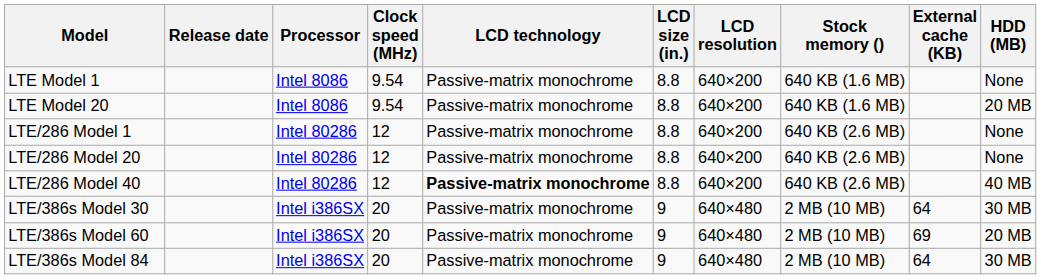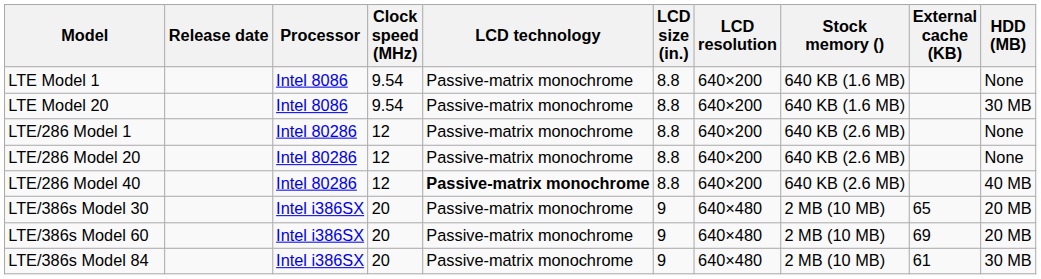 <table class="wikitable sortable">
 <tr>
 <th scope="col" style="min-width: 150px">Model</th>
 <th>Release date</th>
 <th>Processor</th>
 <th>Clock<br>speed<br>(MHz)</th>
 <th>LCD technology</th>
 <th>LCD <br>size<br>(in.)</th>
 <th>LCD <br>resolution</th>
 <th>Stock<br>memory ()</th>
 <th>External<br>cache<br>(KB)</th>
 <th>HDD<br>(MB)</th>
 </tr>
 <tr>
 <td>LTE Model 1</td>
 <td></td>
 <td><a href='#'>Intel 8086</a></td>
 <td>9.54</td>
 <td>Passive-matrix monochrome</td>
 <td>8.8</td>
 <td>640×200</td>
 <td>640 KB (1.6 MB)</td>
 <td></td>
 <td>None</td>
 </tr>
 <tr>
 <td>LTE Model 20</td>
 <td></td>
 <td><a href='#'>Intel 8086</a></td>
 <td>9.54</td>
 <td>Passive-matrix monochrome</td>
 <td>8.8</td>
 <td>640×200</td>
 <td>640 KB (1.6 MB)</td>
 <td></td>
-<td>20 MB</td>
+<td>30 MB</td>
 </tr>
 <tr>
 <td>LTE/286 Model 1</td>
 <td></td>
 <td><a href='#'>Intel 80286</a></td>
 <td>12</td>
 <td>Passive-matrix monochrome</td>
 <td>8.8</td>
 <td>640×200</td>
 <td>640 KB (2.6 MB)</td>
 <td></td>
 <td>None</td>
 </tr>
 <tr>
 <td>LTE/286 Model 20</td>
 <td></td>
 <td><a href='#'>Intel 80286</a></td>
 <td>12</td>
 <td>Passive-matrix monochrome</td>
 <td>8.8</td>
 <td>640×200</td>
 <td>640 KB (2.6 MB)</td>
 <td></td>
 <td>None</td>
 </tr>
 <tr>
 <td>LTE/286 Model 40</td>
 <td></td>
 <td><a href='#'>Intel 80286</a></td>
 <td>12</td>
 <td><strong>Passive-matrix monochrome</strong></td>
 <td>8.8</td>
 <td>640×200</td>
 <td>640 KB (2.6 MB)</td>
 <td></td>
 <td>40 MB</td>
 </tr>
 <tr>
 <td>LTE/386s Model 30</td>
 <td></td>
 <td><a href='#'>Intel i386SX</a></td>
 <td>20</td>
 <td>Passive-matrix monochrome</td>
 <td>9</td>
 <td>640×480</td>
 <td>2 MB (10 MB)</td>
-<td>64</td>
-<td>30 MB</td>
+<td>65</td>
+<td>20 MB</td>
 </tr>
 <tr>
 <td>LTE/386s Model 60</td>
 <td></td>
 <td><a href='#'>Intel i386SX</a></td>
 <td>20</td>
 <td>Passive-matrix monochrome</td>
 <td>9</td>
 <td>640×480</td>
 <td>2 MB (10 MB)</td>
 <td>69</td>
 <td>20 MB</td>
 </tr>
 <tr>
 <td>LTE/386s Model 84</td>
 <td></td>
 <td><a href='#'>Intel i386SX</a></td>
 <td>20</td>
 <td>Passive-matrix monochrome</td>
 <td>9</td>
 <td>640×480</td>
 <td>2 MB (10 MB)</td>
-<td>64</td>
+<td>61</td>
 <td>30 MB</td>
 </tr>
 </table>
